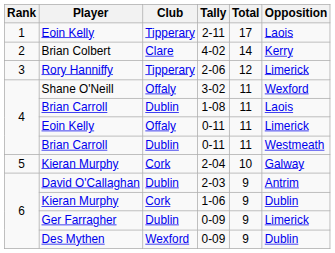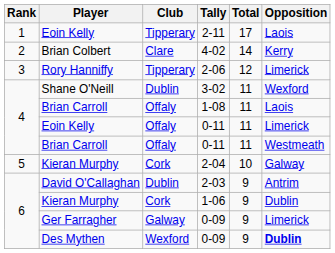 <table class="wikitable">
 <tr>
 <th>Rank</th>
 <th>Player</th>
 <th>Club</th>
 <th>Tally</th>
 <th>Total</th>
 <th>Opposition</th>
 </tr>
 <tr>
 <td rowspan="1" style="text-align:center;">1</td>
 <td><a href='#'>Eoin Kelly</a></td>
 <td><a href='#'>Tipperary</a></td>
 <td align=center>2-11</td>
 <td align=center>17</td>
 <td><a href='#'>Laois</a></td>
 </tr>
 <tr>
 <td rowspan="1" style="text-align:center;">2</td>
 <td>Brian Colbert</td>
 <td><a href='#'>Clare</a></td>
 <td align=center>4-02</td>
 <td align=center>14</td>
 <td><a href='#'>Kerry</a></td>
 </tr>
 <tr>
 <td rowspan="1" style="text-align:center;">3</td>
 <td><a href='#'>Rory Hanniffy</a></td>
 <td><a href='#'>Tipperary</a></td>
 <td align=center>2-06</td>
 <td align=center>12</td>
 <td><a href='#'>Limerick</a></td>
 </tr>
 <tr>
 <td rowspan="4" style="text-align:center;">4</td>
 <td>Shane O'Neill</td>
-<td><a href='#'>Offaly</a></td>
+<td><a href='#'>Dublin</a></td>
 <td align=center>3-02</td>
 <td align=center>11</td>
 <td><a href='#'>Wexford</a></td>
 </tr>
 <tr>
 <td><a href='#'>Brian Carroll</a></td>
-<td><a href='#'>Dublin</a></td>
+<td><a href='#'>Offaly</a></td>
 <td align=center>1-08</td>
 <td align=center>11</td>
 <td><a href='#'>Laois</a></td>
 </tr>
 <tr>
 <td><a href='#'>Eoin Kelly</a></td>
 <td><a href='#'>Offaly</a></td>
 <td align=center>0-11</td>
 <td align=center>11</td>
 <td><a href='#'>Limerick</a></td>
 </tr>
 <tr>
 <td><a href='#'>Brian Carroll</a></td>
-<td><a href='#'>Dublin</a></td>
+<td><a href='#'>Offaly</a></td>
 <td align=center>0-11</td>
 <td align=center>11</td>
 <td><a href='#'>Westmeath</a></td>
 </tr>
 <tr>
 <td rowspan="1" style="text-align:center;">5</td>
 <td><a href='#'>Kieran Murphy</a></td>
 <td><a href='#'>Cork</a></td>
 <td align=center>2-04</td>
 <td align=center>10</td>
 <td><a href='#'>Galway</a></td>
 </tr>
 <tr>
 <td rowspan="4" style="text-align:center;">6</td>
 <td><a href='#'>David O'Callaghan</a></td>
 <td><a href='#'>Dublin</a></td>
 <td align=center>2-03</td>
 <td align=center>9</td>
 <td><a href='#'>Antrim</a></td>
 </tr>
 <tr>
 <td><a href='#'>Kieran Murphy</a></td>
 <td><a href='#'>Cork</a></td>
 <td align=center>1-06</td>
 <td align=center>9</td>
 <td><a href='#'>Dublin</a></td>
 </tr>
 <tr>
 <td><a href='#'>Ger Farragher</a></td>
-<td><a href='#'>Dublin</a></td>
+<td><a href='#'>Galway</a></td>
 <td align=center>0-09</td>
 <td align=center>9</td>
 <td><a href='#'>Limerick</a></td>
 </tr>
 <tr>
 <td><a href='#'>Des Mythen</a></td>
 <td><a href='#'>Wexford</a></td>
 <td align=center>0-09</td>
 <td align=center>9</td>
-<td><a href='#'>Dublin</a></td>
+<td><strong><a href='#'>Dublin</a></strong></td>
 </tr>
 </table>
